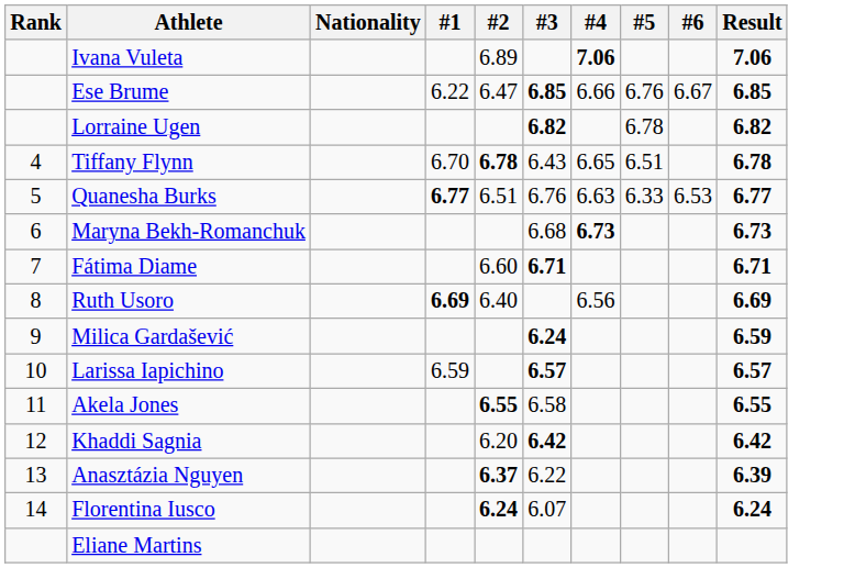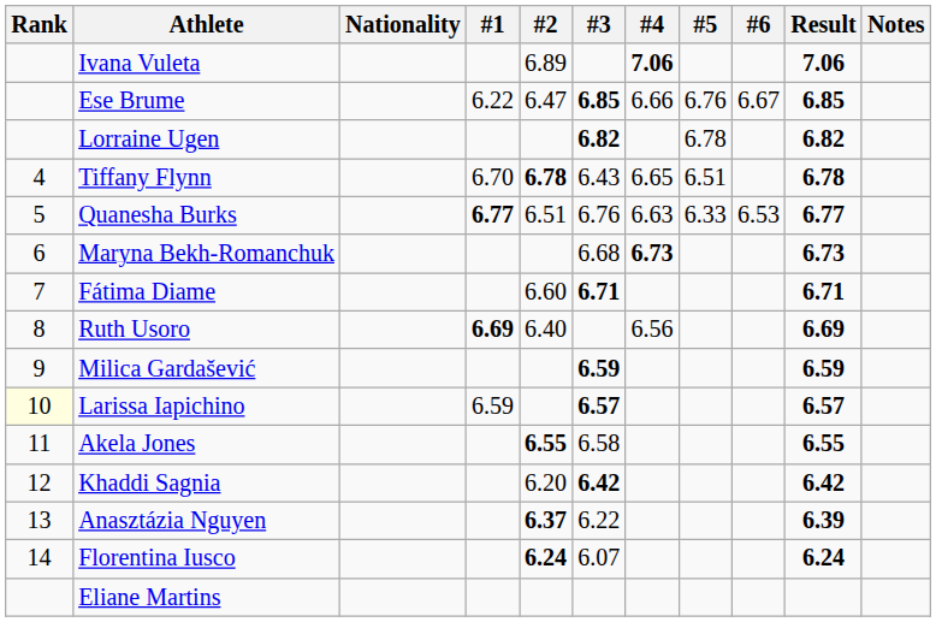 <table class="wikitable sortable" style="text-align:center">
 <tr>
 <th>Rank</th>
 <th>Athlete</th>
 <th>Nationality</th>
 <th>#1</th>
 <th>#2</th>
 <th>#3</th>
 <th>#4</th>
 <th>#5</th>
 <th>#6</th>
 <th>Result</th>
+<th>Notes</th>
 </tr>
 <tr>
 <td></td>
 <td align=left><a href='#'>Ivana Vuleta</a></td>
 <td align=left></td>
 <td></td>
 <td>6.89</td>
 <td></td>
 <td><strong>7.06</strong></td>
 <td></td>
 <td></td>
 <td><strong>7.06</strong></td>
+<td></td>
 </tr>
 <tr>
 <td></td>
 <td align=left><a href='#'>Ese Brume</a></td>
 <td align=left></td>
 <td>6.22</td>
 <td>6.47</td>
 <td><strong>6.85</strong></td>
 <td>6.66</td>
 <td>6.76</td>
 <td>6.67</td>
 <td><strong>6.85</strong></td>
+<td></td>
 </tr>
 <tr>
 <td></td>
 <td align=left><a href='#'>Lorraine Ugen</a></td>
 <td align=left></td>
 <td></td>
 <td></td>
 <td><strong>6.82</strong></td>
 <td></td>
 <td>6.78</td>
 <td></td>
 <td><strong>6.82</strong></td>
+<td></td>
 </tr>
 <tr>
 <td>4</td>
 <td align=left><a href='#'>Tiffany Flynn</a></td>
 <td align=left></td>
 <td>6.70</td>
 <td><strong>6.78</strong></td>
 <td>6.43</td>
 <td>6.65</td>
 <td>6.51</td>
 <td></td>
 <td><strong>6.78</strong></td>
+<td></td>
 </tr>
 <tr>
 <td>5</td>
 <td align=left><a href='#'>Quanesha Burks</a></td>
 <td align=left></td>
 <td><strong>6.77</strong></td>
 <td>6.51</td>
 <td>6.76</td>
 <td>6.63</td>
 <td>6.33</td>
 <td>6.53</td>
 <td><strong>6.77</strong></td>
+<td></td>
 </tr>
 <tr>
 <td>6</td>
 <td align=left><a href='#'>Maryna Bekh-Romanchuk</a></td>
 <td align=left></td>
 <td></td>
 <td></td>
 <td>6.68</td>
 <td><strong>6.73</strong></td>
 <td></td>
 <td></td>
 <td><strong>6.73</strong></td>
+<td></td>
 </tr>
 <tr>
 <td>7</td>
 <td align=left><a href='#'>Fátima Diame</a></td>
 <td align=left></td>
 <td></td>
 <td>6.60</td>
 <td><strong>6.71</strong></td>
 <td></td>
 <td></td>
 <td></td>
 <td><strong>6.71</strong></td>
+<td></td>
 </tr>
 <tr>
 <td>8</td>
 <td align=left><a href='#'>Ruth Usoro</a></td>
 <td align=left></td>
 <td><strong>6.69</strong></td>
 <td>6.40</td>
 <td></td>
 <td>6.56</td>
 <td></td>
 <td></td>
 <td><strong>6.69</strong></td>
+<td></td>
 </tr>
 <tr>
 <td>9</td>
 <td align=left><a href='#'>Milica Gardašević</a></td>
 <td align=left></td>
 <td></td>
 <td></td>
-<td><strong>6.24</strong></td>
+<td><strong>6.59</strong></td>
 <td></td>
 <td></td>
 <td></td>
 <td><strong>6.59</strong></td>
+<td></td>
 </tr>
 <tr>
-<td>10</td>
+<td style="background: lightyellow;">10</td>
 <td align=left><a href='#'>Larissa Iapichino</a></td>
 <td align=left></td>
 <td>6.59</td>
 <td></td>
 <td><strong>6.57</strong></td>
 <td></td>
 <td></td>
 <td></td>
 <td><strong>6.57</strong></td>
+<td></td>
 </tr>
 <tr>
 <td>11</td>
 <td align=left><a href='#'>Akela Jones</a></td>
 <td align=left></td>
 <td></td>
 <td><strong>6.55</strong></td>
 <td>6.58</td>
 <td></td>
 <td></td>
 <td></td>
 <td><strong>6.55</strong></td>
+<td></td>
 </tr>
 <tr>
 <td>12</td>
 <td align=left><a href='#'>Khaddi Sagnia</a></td>
 <td align=left></td>
 <td></td>
 <td>6.20</td>
 <td><strong>6.42</strong></td>
 <td></td>
 <td></td>
 <td></td>
 <td><strong>6.42</strong></td>
+<td></td>
 </tr>
 <tr>
 <td>13</td>
 <td align=left><a href='#'>Anasztázia Nguyen</a></td>
 <td align=left></td>
 <td></td>
 <td><strong>6.37</strong></td>
 <td>6.22</td>
 <td></td>
 <td></td>
 <td></td>
 <td><strong>6.39</strong></td>
+<td></td>
 </tr>
 <tr>
 <td>14</td>
 <td align=left><a href='#'>Florentina Iusco</a></td>
 <td align=left></td>
 <td></td>
 <td><strong>6.24</strong></td>
 <td>6.07</td>
 <td></td>
 <td></td>
 <td></td>
 <td><strong>6.24</strong></td>
+<td></td>
 </tr>
 <tr>
 <td></td>
 <td align=left><a href='#'>Eliane Martins</a></td>
 <td align=left></td>
 <td></td>
 <td></td>
 <td></td>
 <td></td>
 <td></td>
 <td></td>
 <td><strong></strong></td>
+<td></td>
 </tr>
 </table>
